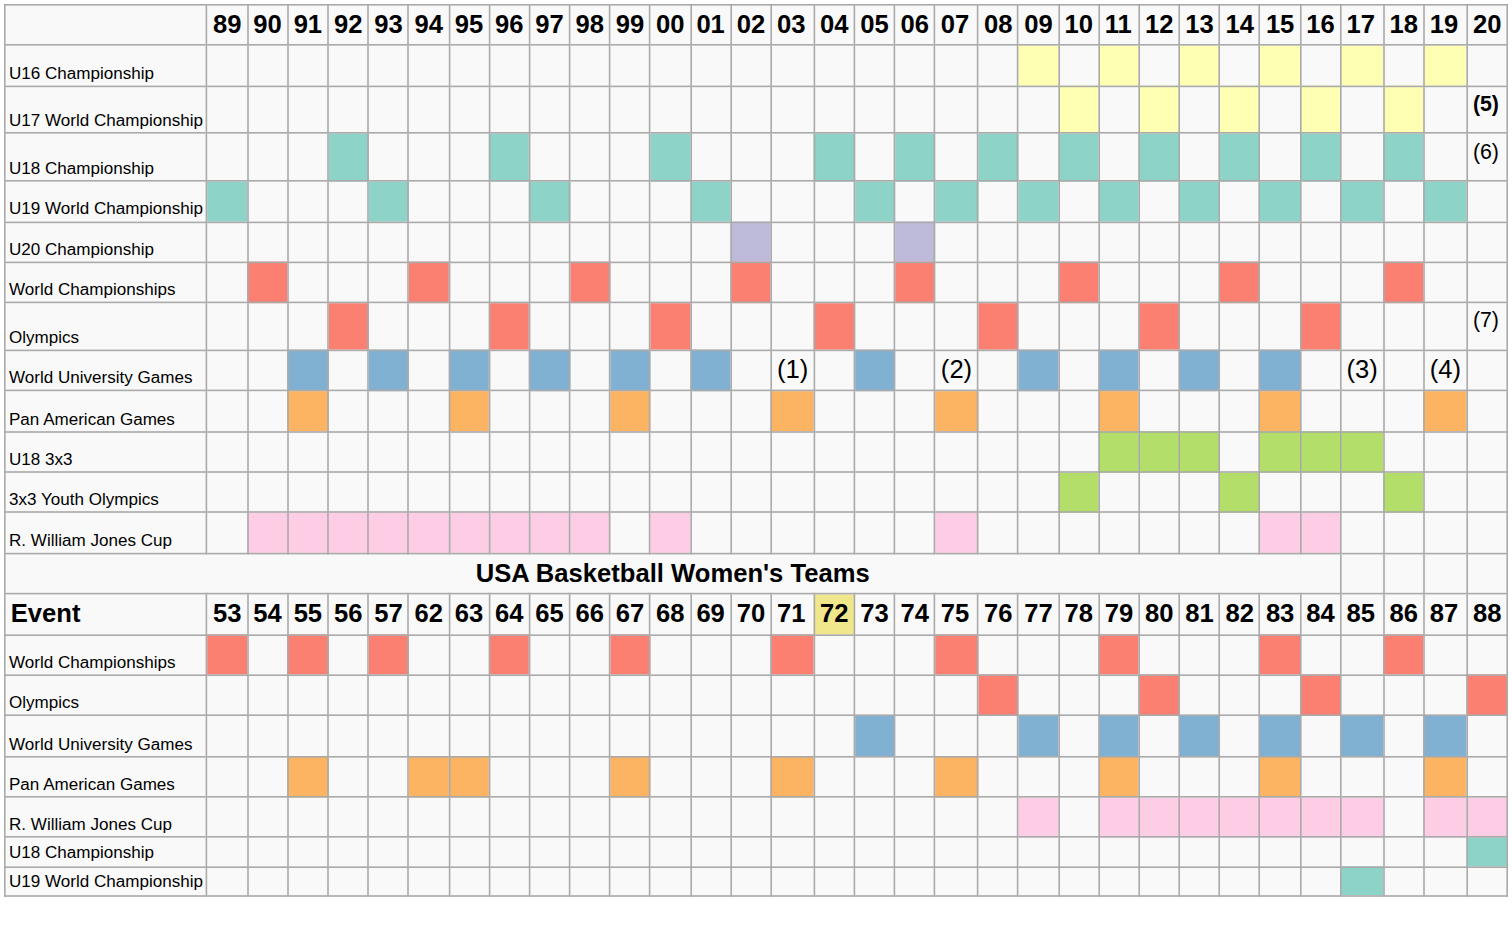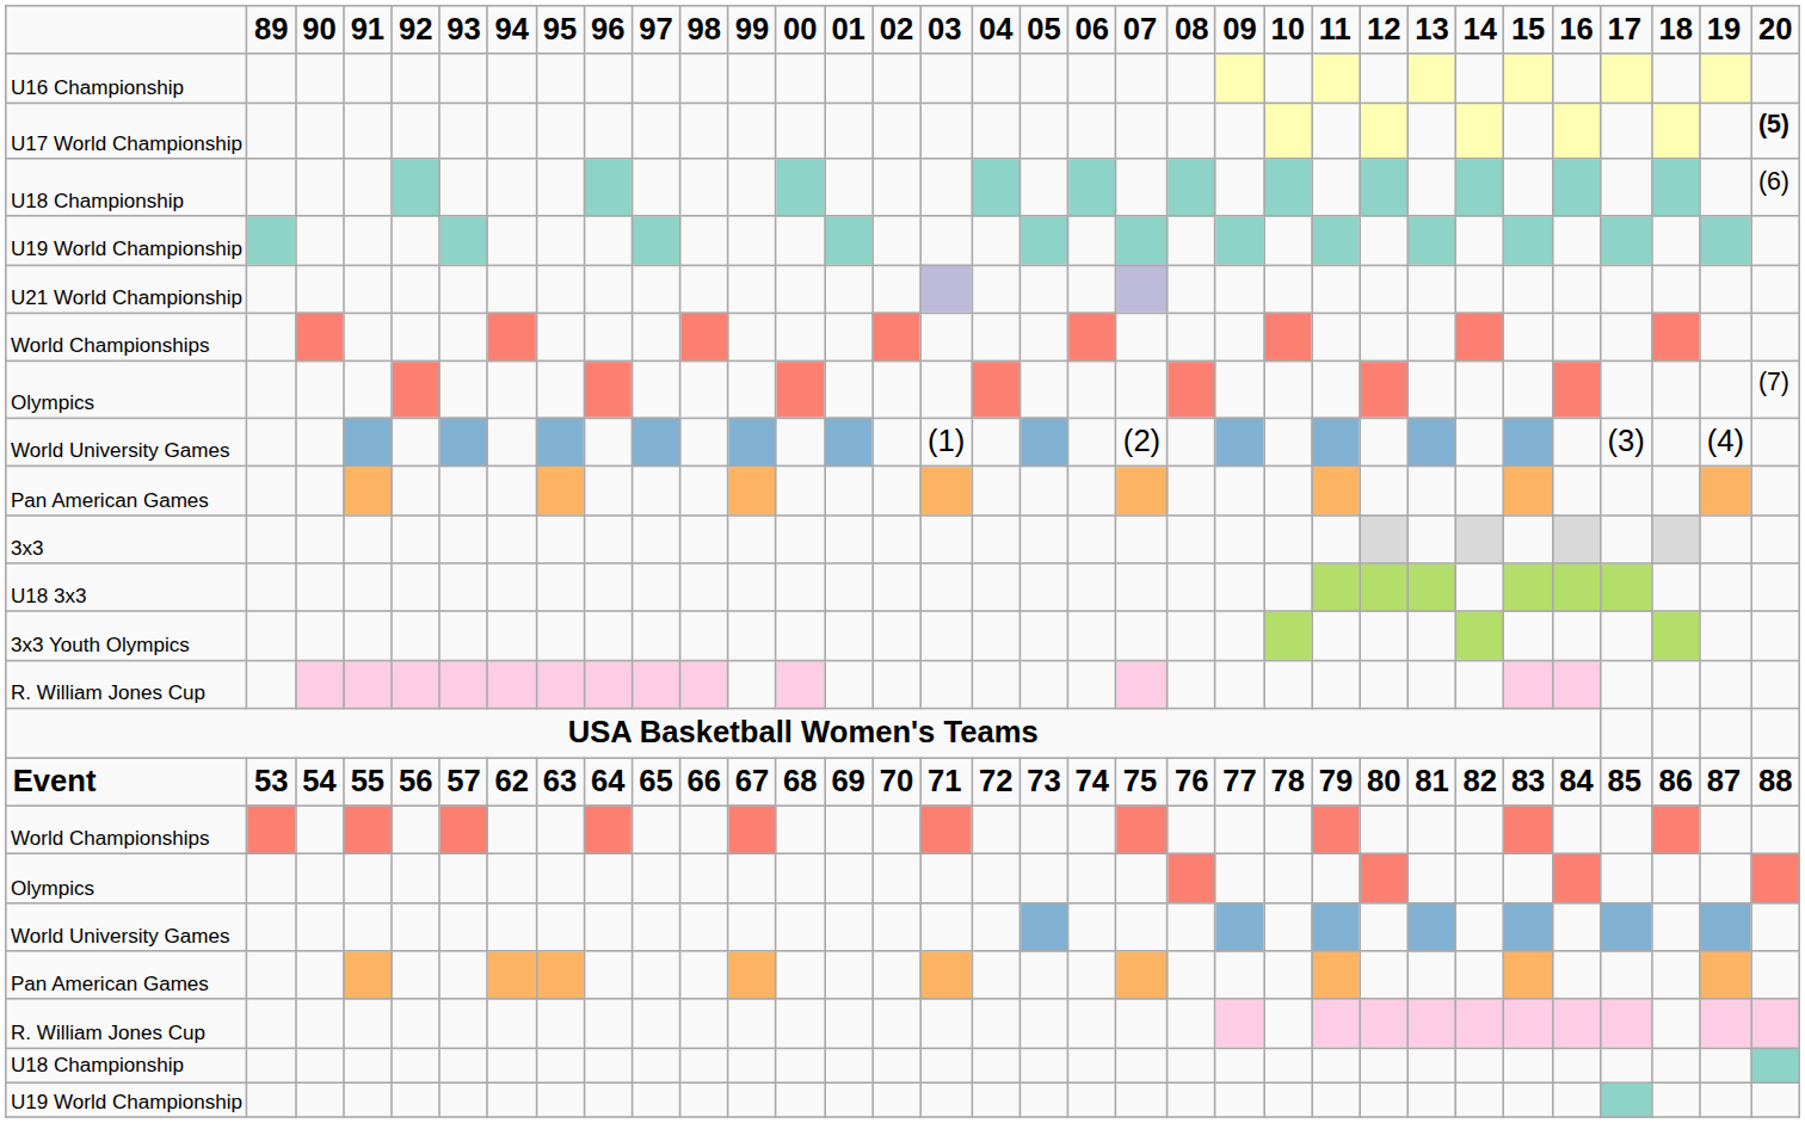 <table class="wikitable">
 <tr>
 <td height="13"></td>
 <td><strong>89</strong></td>
 <td><strong>90</strong></td>
 <td><strong>91</strong></td>
 <td><strong>92</strong></td>
 <td><strong>93</strong></td>
 <td><strong>94</strong></td>
 <td><strong>95</strong></td>
 <td><strong>96</strong></td>
 <td><strong>97</strong></td>
 <td><strong>98</strong></td>
 <td><strong>99</strong></td>
 <td><strong>00</strong></td>
 <td><strong>01</strong></td>
 <td><strong>02</strong></td>
 <td><strong>03</strong></td>
 <td><strong>04</strong></td>
 <td><strong>05</strong></td>
 <td><strong>06</strong></td>
 <td><strong>07</strong></td>
 <td><strong>08</strong></td>
 <td><strong>09</strong></td>
 <td><strong>10</strong></td>
 <td><strong>11</strong></td>
 <td><strong>12</strong></td>
 <td><strong>13</strong></td>
 <td><strong>14</strong></td>
 <td><strong>15</strong></td>
 <td><strong>16</strong></td>
 <td><strong>17</strong></td>
 <td><strong>18</strong></td>
 <td><strong>19</strong></td>
 <td><strong>20</strong></td>
 </tr>
 <tr valign="bottom">
 <td height="13" style="font-size:8pt">U16 Championship</td>
 <td> </td>
 <td> </td>
 <td> </td>
 <td> </td>
 <td> </td>
 <td> </td>
 <td> </td>
 <td> </td>
 <td> </td>
 <td> </td>
 <td> </td>
 <td> </td>
 <td> </td>
 <td> </td>
 <td> </td>
 <td> </td>
 <td> </td>
 <td> </td>
 <td> </td>
 <td> </td>
 <td style="background-color:#FFFFB3;color:#FFFFB3"> </td>
 <td> </td>
 <td style="background-color:#FFFFB3;color:#FFFFB3"> </td>
 <td> </td>
 <td style="background-color:#FFFFB3;color:#FFFFB3"> </td>
 <td> </td>
 <td style="background-color:#FFFFB3;color:#FFFFB3"> </td>
 <td> </td>
 <td style="background-color:#FFFFB3;color:#FFFFB3"> </td>
 <td> </td>
 <td style="background-color:#FFFFB3;color:#FFFFB3"> </td>
 <td> </td>
 </tr>
 <tr valign="bottom">
 <td height="13" style="font-size:8pt">U17 World Championship</td>
 <td> </td>
 <td> </td>
 <td> </td>
 <td> </td>
 <td> </td>
 <td> </td>
 <td> </td>
 <td> </td>
 <td> </td>
 <td> </td>
 <td> </td>
 <td> </td>
 <td> </td>
 <td> </td>
 <td> </td>
 <td> </td>
 <td> </td>
 <td> </td>
 <td> </td>
 <td> </td>
 <td> </td>
 <td style="background-color:#FFFFB3;color:#FFFFB3"> </td>
 <td> </td>
 <td style="background-color:#FFFFB3;color:#FFFFB3"> </td>
 <td> </td>
 <td style="background-color:#FFFFB3;color:#FFFFB3"> </td>
 <td> </td>
 <td style="background-color:#FFFFB3;color:#FFFFB3"> </td>
 <td> </td>
 <td style="background-color:#FFFFB3;color:#FFFFB3"> </td>
 <td> </td>
 <td><strong><sup>(5)</sup></strong></td>
 </tr>
 <tr valign="bottom">
 <td height="13" style="font-size:8pt">U18 Championship</td>
 <td> </td>
 <td> </td>
 <td> </td>
 <td style="background-color:#8DD3C7"></td>
 <td> </td>
 <td> </td>
 <td> </td>
 <td style="background-color:#8DD3C7"></td>
 <td> </td>
 <td> </td>
 <td> </td>
 <td style="background-color:#8DD3C7"></td>
 <td> </td>
 <td> </td>
 <td> </td>
 <td style="background-color:#8DD3C7"></td>
 <td> </td>
 <td style="background-color:#8DD3C7"></td>
 <td> </td>
 <td style="background-color:#8DD3C7"></td>
 <td> </td>
 <td style="background-color:#8DD3C7"></td>
 <td> </td>
 <td style="background-color:#8DD3C7"></td>
 <td> </td>
 <td style="background-color:#8DD3C7"></td>
 <td> </td>
 <td style="background-color:#8DD3C7"></td>
 <td> </td>
 <td style="background-color:#8DD3C7"></td>
 <td></td>
 <td><sup>(6)</sup></td>
 </tr>
 <tr valign="bottom">
 <td height="13" style="font-size:8pt">U19 World Championship</td>
 <td style="background-color:#8DD3C7"></td>
 <td> </td>
 <td> </td>
 <td> </td>
 <td style="background-color:#8DD3C7"></td>
 <td> </td>
 <td> </td>
 <td> </td>
 <td style="background-color:#8DD3C7"></td>
 <td> </td>
 <td> </td>
 <td> </td>
 <td style="background-color:#8DD3C7"></td>
 <td> </td>
 <td> </td>
 <td> </td>
 <td style="background-color:#8DD3C7"></td>
 <td> </td>
 <td style="background-color:#8DD3C7"></td>
 <td> </td>
 <td style="background-color:#8DD3C7"></td>
 <td> </td>
 <td style="background-color:#8DD3C7"></td>
 <td> </td>
 <td style="background-color:#8DD3C7"></td>
 <td> </td>
 <td style="background-color:#8DD3C7"></td>
 <td> </td>
 <td style="background-color:#8DD3C7"></td>
 <td></td>
 <td style="background-color:#8DD3C7"></td>
 <td></td>
 </tr>
 <tr valign="bottom">
-<td height="13" style="font-size:8pt">U20 Championship</td>
+<td height="13" style="font-size:8pt">U21 World Championship</td>
+<td> </td>
 <td> </td>
 <td> </td>
 <td> </td>
 <td> </td>
 <td> </td>
 <td> </td>
 <td> </td>
 <td> </td>
 <td> </td>
 <td> </td>
 <td> </td>
 <td> </td>
 <td> </td>
 <td style="background-color:#BEBADA"> </td>
 <td> </td>
 <td> </td>
 <td> </td>
 <td style="background-color:#BEBADA"> </td>
-<td> </td>
 <td> </td>
 <td> </td>
 <td> </td>
 <td> </td>
 <td> </td>
 <td> </td>
 <td> </td>
 <td> </td>
 <td> </td>
 <td></td>
 <td></td>
 <td></td>
 <td></td>
 </tr>
 <tr valign="bottom">
 <td height="13" style="font-size:8pt">World Championships</td>
 <td> </td>
 <td style="background-color:#FB8072"></td>
 <td> </td>
 <td> </td>
 <td> </td>
 <td style="background-color:#FB8072"></td>
 <td> </td>
 <td> </td>
 <td> </td>
 <td style="background-color:#FB8072"></td>
 <td> </td>
 <td> </td>
 <td> </td>
 <td style="background-color:#FB8072"></td>
 <td> </td>
 <td> </td>
 <td> </td>
 <td style="background-color:#FB8072"></td>
 <td> </td>
 <td> </td>
 <td> </td>
 <td style="background-color:#FB8072"></td>
 <td> </td>
 <td></td>
 <td> </td>
 <td style="background-color:#FB8072"></td>
 <td> </td>
 <td> </td>
 <td></td>
 <td style="background-color:#FB8072"></td>
 <td></td>
 <td></td>
 </tr>
 <tr valign="bottom">
 <td height="13" style="font-size:8pt">Olympics</td>
 <td> </td>
 <td> </td>
 <td> </td>
 <td style="background-color:#FB8072"></td>
 <td> </td>
 <td> </td>
 <td> </td>
 <td style="background-color:#FB8072"></td>
 <td> </td>
 <td> </td>
 <td> </td>
 <td style="background-color:#FB8072"></td>
 <td> </td>
 <td> </td>
 <td> </td>
 <td style="background-color:#FB8072"></td>
 <td> </td>
 <td> </td>
 <td> </td>
 <td style="background-color:#FB8072"></td>
 <td> </td>
 <td> </td>
 <td> </td>
 <td style="background-color:#FB8072"></td>
 <td> </td>
 <td> </td>
 <td> </td>
 <td style="background-color:#FB8072"></td>
 <td> </td>
 <td> </td>
 <td> </td>
 <td><sup>(7)</sup></td>
 </tr>
 <tr valign="bottom">
 <td height="14" style="font-size:8pt">World University Games</td>
 <td> </td>
 <td> </td>
 <td style="background-color:#80B1D3"> </td>
 <td> </td>
 <td style="background-color:#80B1D3"> </td>
 <td> </td>
 <td style="background-color:#80B1D3"> </td>
 <td> </td>
 <td style="background-color:#80B1D3"> </td>
 <td> </td>
 <td style="background-color:#80B1D3"> </td>
 <td> </td>
 <td style="background-color:#80B1D3"> </td>
 <td> </td>
 <td>(1)</td>
 <td> </td>
 <td style="background-color:#80B1D3"> </td>
 <td> </td>
 <td>(2)</td>
 <td> </td>
 <td style="background-color:#80B1D3"> </td>
 <td> </td>
 <td style="background-color:#80B1D3"> </td>
 <td> </td>
 <td style="background-color:#80B1D3"> </td>
 <td> </td>
 <td style="background-color:#80B1D3"> </td>
 <td> </td>
 <td>(3)</td>
 <td></td>
 <td>(4)</td>
 <td></td>
 </tr>
 <tr valign="bottom">
 <td height="13" style="font-size:8pt">Pan American Games</td>
 <td> </td>
 <td> </td>
 <td style="background-color:#FDB462"> </td>
 <td> </td>
 <td> </td>
 <td> </td>
 <td style="background-color:#FDB462"> </td>
 <td> </td>
 <td> </td>
 <td> </td>
 <td style="background-color:#FDB462"> </td>
 <td> </td>
 <td> </td>
 <td> </td>
 <td style="background-color:#FDB462"> </td>
 <td> </td>
 <td> </td>
 <td> </td>
 <td style="background-color:#FDB462"> </td>
 <td> </td>
 <td> </td>
 <td> </td>
 <td style="background-color:#FDB462"> </td>
 <td> </td>
 <td> </td>
 <td> </td>
 <td style="background-color:#FDB462"> </td>
 <td> </td>
 <td></td>
 <td></td>
 <td style="background-color:#FDB462"> </td>
 <td></td>
 </tr>
 <tr valign="bottom">
+<td height="13" style="font-size:8pt">3x3</td>
+<td> </td>
+<td> </td>
+<td> </td>
+<td> </td>
+<td> </td>
+<td> </td>
+<td> </td>
+<td> </td>
+<td> </td>
+<td> </td>
+<td> </td>
+<td> </td>
+<td> </td>
+<td> </td>
+<td> </td>
+<td> </td>
+<td> </td>
+<td> </td>
+<td> </td>
+<td> </td>
+<td> </td>
+<td> </td>
+<td> </td>
+<td style="background-color:#D9D9D9"> </td>
+<td> </td>
+<td style="background-color:#D9D9D9"> </td>
+<td> </td>
+<td style="background-color:#D9D9D9"> </td>
+<td> </td>
+<td style="background-color:#D9D9D9"> </td>
+<td></td>
+<td></td>
+</tr>
+<tr valign="bottom">
 <td height="13" style="font-size:8pt">U18 3x3</td>
 <td> </td>
 <td> </td>
 <td> </td>
 <td> </td>
 <td> </td>
 <td> </td>
 <td> </td>
 <td> </td>
 <td> </td>
 <td> </td>
 <td> </td>
 <td> </td>
 <td> </td>
 <td> </td>
 <td> </td>
 <td> </td>
 <td> </td>
 <td> </td>
 <td> </td>
 <td> </td>
 <td> </td>
 <td> </td>
 <td style="background-color:#B3DE69"> </td>
 <td style="background-color:#B3DE69"> </td>
 <td style="background-color:#B3DE69"> </td>
 <td> </td>
 <td style="background-color:#B3DE69"> </td>
 <td style="background-color:#B3DE69"> </td>
 <td style="background-color:#B3DE69"> </td>
 <td></td>
 <td></td>
 <td></td>
 </tr>
 <tr valign="bottom">
 <td height="13" style="font-size:8pt">3x3 Youth Olympics</td>
 <td> </td>
 <td> </td>
 <td> </td>
 <td> </td>
 <td> </td>
 <td> </td>
 <td> </td>
 <td> </td>
 <td> </td>
 <td> </td>
 <td> </td>
 <td> </td>
 <td> </td>
 <td> </td>
 <td> </td>
 <td> </td>
 <td> </td>
 <td> </td>
 <td> </td>
 <td> </td>
 <td> </td>
 <td style="background-color:#B3DE69"> </td>
 <td> </td>
 <td> </td>
 <td> </td>
 <td style="background-color:#B3DE69"> </td>
 <td> </td>
 <td> </td>
 <td></td>
 <td style="background-color:#B3DE69"> </td>
 <td></td>
 </tr>
 <tr valign="bottom">
 <td height="13" style="font-size:8pt">R. William Jones Cup</td>
 <td> </td>
 <td style="background-color:#FCCDE5"> </td>
 <td style="background-color:#FCCDE5"> </td>
 <td style="background-color:#FCCDE5"> </td>
 <td style="background-color:#FCCDE5"> </td>
 <td style="background-color:#FCCDE5"> </td>
 <td style="background-color:#FCCDE5"> </td>
 <td style="background-color:#FCCDE5"> </td>
 <td style="background-color:#FCCDE5"> </td>
 <td style="background-color:#FCCDE5"> </td>
 <td> </td>
 <td style="background-color:#FCCDE5"> </td>
 <td> </td>
 <td> </td>
 <td> </td>
 <td> </td>
 <td> </td>
 <td> </td>
 <td style="background-color:#FCCDE5"> </td>
 <td> </td>
 <td> </td>
 <td> </td>
 <td> </td>
 <td> </td>
 <td> </td>
 <td> </td>
 <td style="background-color:#FCCDE5"> </td>
 <td style="background-color:#FCCDE5"> </td>
 <td> </td>
 <td> </td>
 <td> </td>
 <td> </td>
 </tr>
 <tr>
 <td colspan="29" height="13" align="center" valign="bottom" style="font-weight:bold">USA Basketball Women's Teams</td>
 <td valign="bottom"> </td>
 <td valign="bottom"> </td>
 <td valign="bottom"> </td>
 <td valign="bottom"> </td>
 </tr>
 <tr valign="bottom">
 <td height="13" style="font-weight:bold">Event</td>
 <td style="font-weight:bold">53</td>
 <td style="font-weight:bold">54</td>
 <td style="font-weight:bold">55</td>
 <td style="font-weight:bold">56</td>
 <td style="font-weight:bold">57</td>
 <td style="font-weight:bold">62</td>
 <td style="font-weight:bold">63</td>
 <td style="font-weight:bold">64</td>
 <td style="font-weight:bold">65</td>
 <td style="font-weight:bold">66</td>
 <td style="font-weight:bold">67</td>
 <td style="font-weight:bold">68</td>
 <td style="font-weight:bold">69</td>
 <td style="font-weight:bold">70</td>
 <td style="font-weight:bold">71</td>
-<td style="background: khaki; font-weight:bold">72</td>
+<td style="font-weight:bold">72</td>
 <td style="font-weight:bold">73</td>
 <td style="font-weight:bold">74</td>
 <td style="font-weight:bold">75</td>
 <td style="font-weight:bold">76</td>
 <td style="font-weight:bold">77</td>
 <td style="font-weight:bold">78</td>
 <td style="font-weight:bold">79</td>
 <td style="font-weight:bold">80</td>
 <td style="font-weight:bold">81</td>
 <td style="font-weight:bold">82</td>
 <td style="font-weight:bold">83</td>
 <td style="font-weight:bold">84</td>
 <td><strong>85</strong></td>
 <td><strong>86</strong></td>
 <td><strong>87</strong></td>
 <td><strong>88</strong></td>
 </tr>
 <tr valign="bottom">
 <td height="13" style="font-size:8pt">World Championships</td>
 <td style="background-color:#FB8072"></td>
 <td> </td>
 <td style="background-color:#FB8072"></td>
 <td> </td>
 <td style="background-color:#FB8072"></td>
 <td> </td>
 <td> </td>
 <td style="background-color:#FB8072"></td>
 <td> </td>
 <td> </td>
 <td style="background-color:#FB8072"></td>
 <td> </td>
 <td> </td>
 <td> </td>
 <td style="background-color:#FB8072"></td>
 <td> </td>
 <td> </td>
 <td> </td>
 <td style="background-color:#FB8072"></td>
 <td> </td>
 <td> </td>
 <td> </td>
 <td style="background-color:#FB8072"></td>
 <td> </td>
 <td> </td>
 <td> </td>
 <td style="background-color:#FB8072"></td>
 <td> </td>
 <td> </td>
 <td style="background-color:#FB8072"></td>
 <td> </td>
 <td> </td>
 </tr>
 <tr valign="bottom">
 <td height="13" style="font-size:8pt">Olympics</td>
 <td> </td>
 <td> </td>
 <td> </td>
 <td> </td>
 <td> </td>
 <td> </td>
 <td> </td>
 <td> </td>
 <td> </td>
 <td> </td>
 <td> </td>
 <td> </td>
 <td> </td>
 <td> </td>
 <td> </td>
 <td> </td>
 <td> </td>
 <td> </td>
 <td> </td>
 <td style="background-color:#FB8072"></td>
 <td> </td>
 <td> </td>
 <td> </td>
 <td style="background-color:#FB8072"></td>
 <td> </td>
 <td> </td>
 <td> </td>
 <td style="background-color:#FB8072"></td>
 <td> </td>
 <td> </td>
 <td> </td>
 <td style="background-color:#FB8072"></td>
 </tr>
 <tr valign="bottom">
 <td height="13" style="font-size:8pt">World University Games</td>
 <td> </td>
 <td> </td>
 <td> </td>
 <td> </td>
 <td> </td>
 <td> </td>
 <td> </td>
 <td> </td>
 <td> </td>
 <td> </td>
 <td> </td>
 <td> </td>
 <td> </td>
 <td> </td>
 <td> </td>
 <td> </td>
 <td style="background-color:#80B1D3"> </td>
 <td> </td>
 <td> </td>
 <td> </td>
 <td style="background-color:#80B1D3"> </td>
 <td> </td>
 <td style="background-color:#80B1D3"> </td>
 <td> </td>
 <td style="background-color:#80B1D3"> </td>
 <td> </td>
 <td style="background-color:#80B1D3"> </td>
 <td> </td>
 <td style="background-color:#80B1D3"> </td>
 <td> </td>
 <td style="background-color:#80B1D3"> </td>
 <td> </td>
 </tr>
 <tr valign="bottom">
 <td height="13" style="font-size:8pt">Pan American Games</td>
 <td> </td>
 <td> </td>
 <td style="background-color:#FDB462"> </td>
 <td> </td>
 <td> </td>
 <td style="background-color:#FDB462"> </td>
 <td style="background-color:#FDB462"> </td>
 <td> </td>
 <td> </td>
 <td> </td>
 <td style="background-color:#FDB462"> </td>
 <td> </td>
 <td> </td>
 <td> </td>
 <td style="background-color:#FDB462"> </td>
 <td> </td>
 <td> </td>
 <td> </td>
 <td style="background-color:#FDB462"> </td>
 <td> </td>
 <td> </td>
 <td> </td>
 <td style="background-color:#FDB462"> </td>
 <td> </td>
 <td> </td>
 <td> </td>
 <td style="background-color:#FDB462"> </td>
 <td> </td>
 <td> </td>
 <td> </td>
 <td style="background-color:#FDB462"> </td>
 <td> </td>
 </tr>
 <tr valign="bottom">
 <td height="13" style="font-size:8pt">R. William Jones Cup</td>
 <td> </td>
 <td> </td>
 <td> </td>
 <td> </td>
 <td> </td>
 <td> </td>
 <td> </td>
 <td> </td>
 <td> </td>
 <td> </td>
 <td> </td>
 <td> </td>
 <td> </td>
 <td> </td>
 <td> </td>
 <td> </td>
 <td> </td>
 <td> </td>
 <td> </td>
 <td> </td>
 <td style="background-color:#FCCDE5"> </td>
 <td> </td>
 <td style="background-color:#FCCDE5"> </td>
 <td style="background-color:#FCCDE5"> </td>
 <td style="background-color:#FCCDE5"> </td>
 <td style="background-color:#FCCDE5"> </td>
 <td style="background-color:#FCCDE5"> </td>
 <td style="background-color:#FCCDE5"> </td>
 <td style="background-color:#FCCDE5"> </td>
 <td> </td>
 <td style="background-color:#FCCDE5"> </td>
 <td style="background-color:#FCCDE5"> </td>
 </tr>
 <tr>
 <td height="13" style="font-size:8pt">U18 Championship</td>
 <td></td>
 <td></td>
 <td></td>
 <td></td>
 <td></td>
 <td></td>
 <td></td>
 <td></td>
 <td></td>
 <td></td>
 <td></td>
 <td></td>
 <td></td>
 <td></td>
 <td></td>
 <td></td>
 <td></td>
 <td></td>
 <td></td>
 <td></td>
 <td></td>
 <td></td>
 <td></td>
 <td></td>
 <td></td>
 <td></td>
 <td></td>
 <td></td>
 <td></td>
 <td></td>
 <td></td>
 <td style="background-color:#8DD3C7"></td>
 </tr>
 <tr>
 <td height="13" style="font-size:8pt">U19 World Championship</td>
 <td></td>
 <td></td>
 <td></td>
 <td></td>
 <td></td>
 <td></td>
 <td></td>
 <td></td>
 <td></td>
 <td></td>
 <td></td>
 <td></td>
 <td></td>
 <td></td>
 <td></td>
 <td></td>
 <td></td>
 <td></td>
 <td></td>
 <td></td>
 <td></td>
 <td></td>
 <td></td>
 <td></td>
 <td></td>
 <td></td>
 <td></td>
 <td></td>
 <td style="background-color:#8DD3C7"></td>
 <td></td>
 <td></td>
 <td></td>
 </tr>
 </table>
